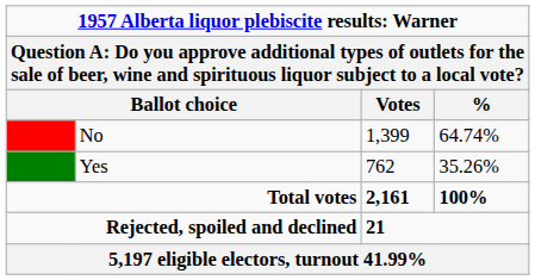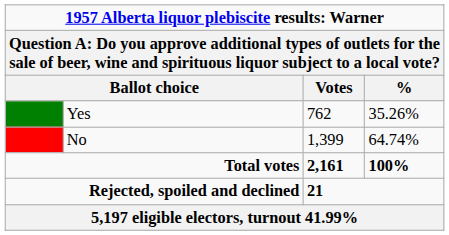 <table class="wikitable" align=right>
 <tr>
 <td colspan=4 align=center><strong><a href='#'>1957 Alberta liquor plebiscite</a> results: Warner</strong></td>
 </tr>
 <tr>
 <th colspan=4>Question A: Do you approve additional types of outlets for the<br> sale of beer, wine and spirituous liquor subject to a local vote?</th>
 </tr>
 <tr>
 <th colspan=2>Ballot choice</th>
 <th>Votes</th>
 <th>%</th>
 </tr>
 <tr>
+<td bgcolor=green></td>
+<td>Yes</td>
+<td>762</td>
+<td>35.26%</td>
+</tr>
+<tr>
 <td bgcolor=red></td>
 <td>No</td>
 <td>1,399</td>
 <td>64.74%</td>
-</tr>
-<tr>
-<td bgcolor=green></td>
-<td>Yes</td>
-<td>762</td>
-<td>35.26%</td>
 </tr>
 <tr>
 <td align=right colspan=2><strong>Total votes</strong></td>
 <td><strong>2,161</strong></td>
 <td><strong>100%</strong></td>
 </tr>
 <tr>
 <td align=right colspan=2><strong>Rejected, spoiled and declined</strong></td>
 <td colspan=2><strong>21</strong></td>
 </tr>
 <tr>
 <th colspan=4>5,197 eligible electors, turnout 41.99%</th>
 </tr>
 </table>
